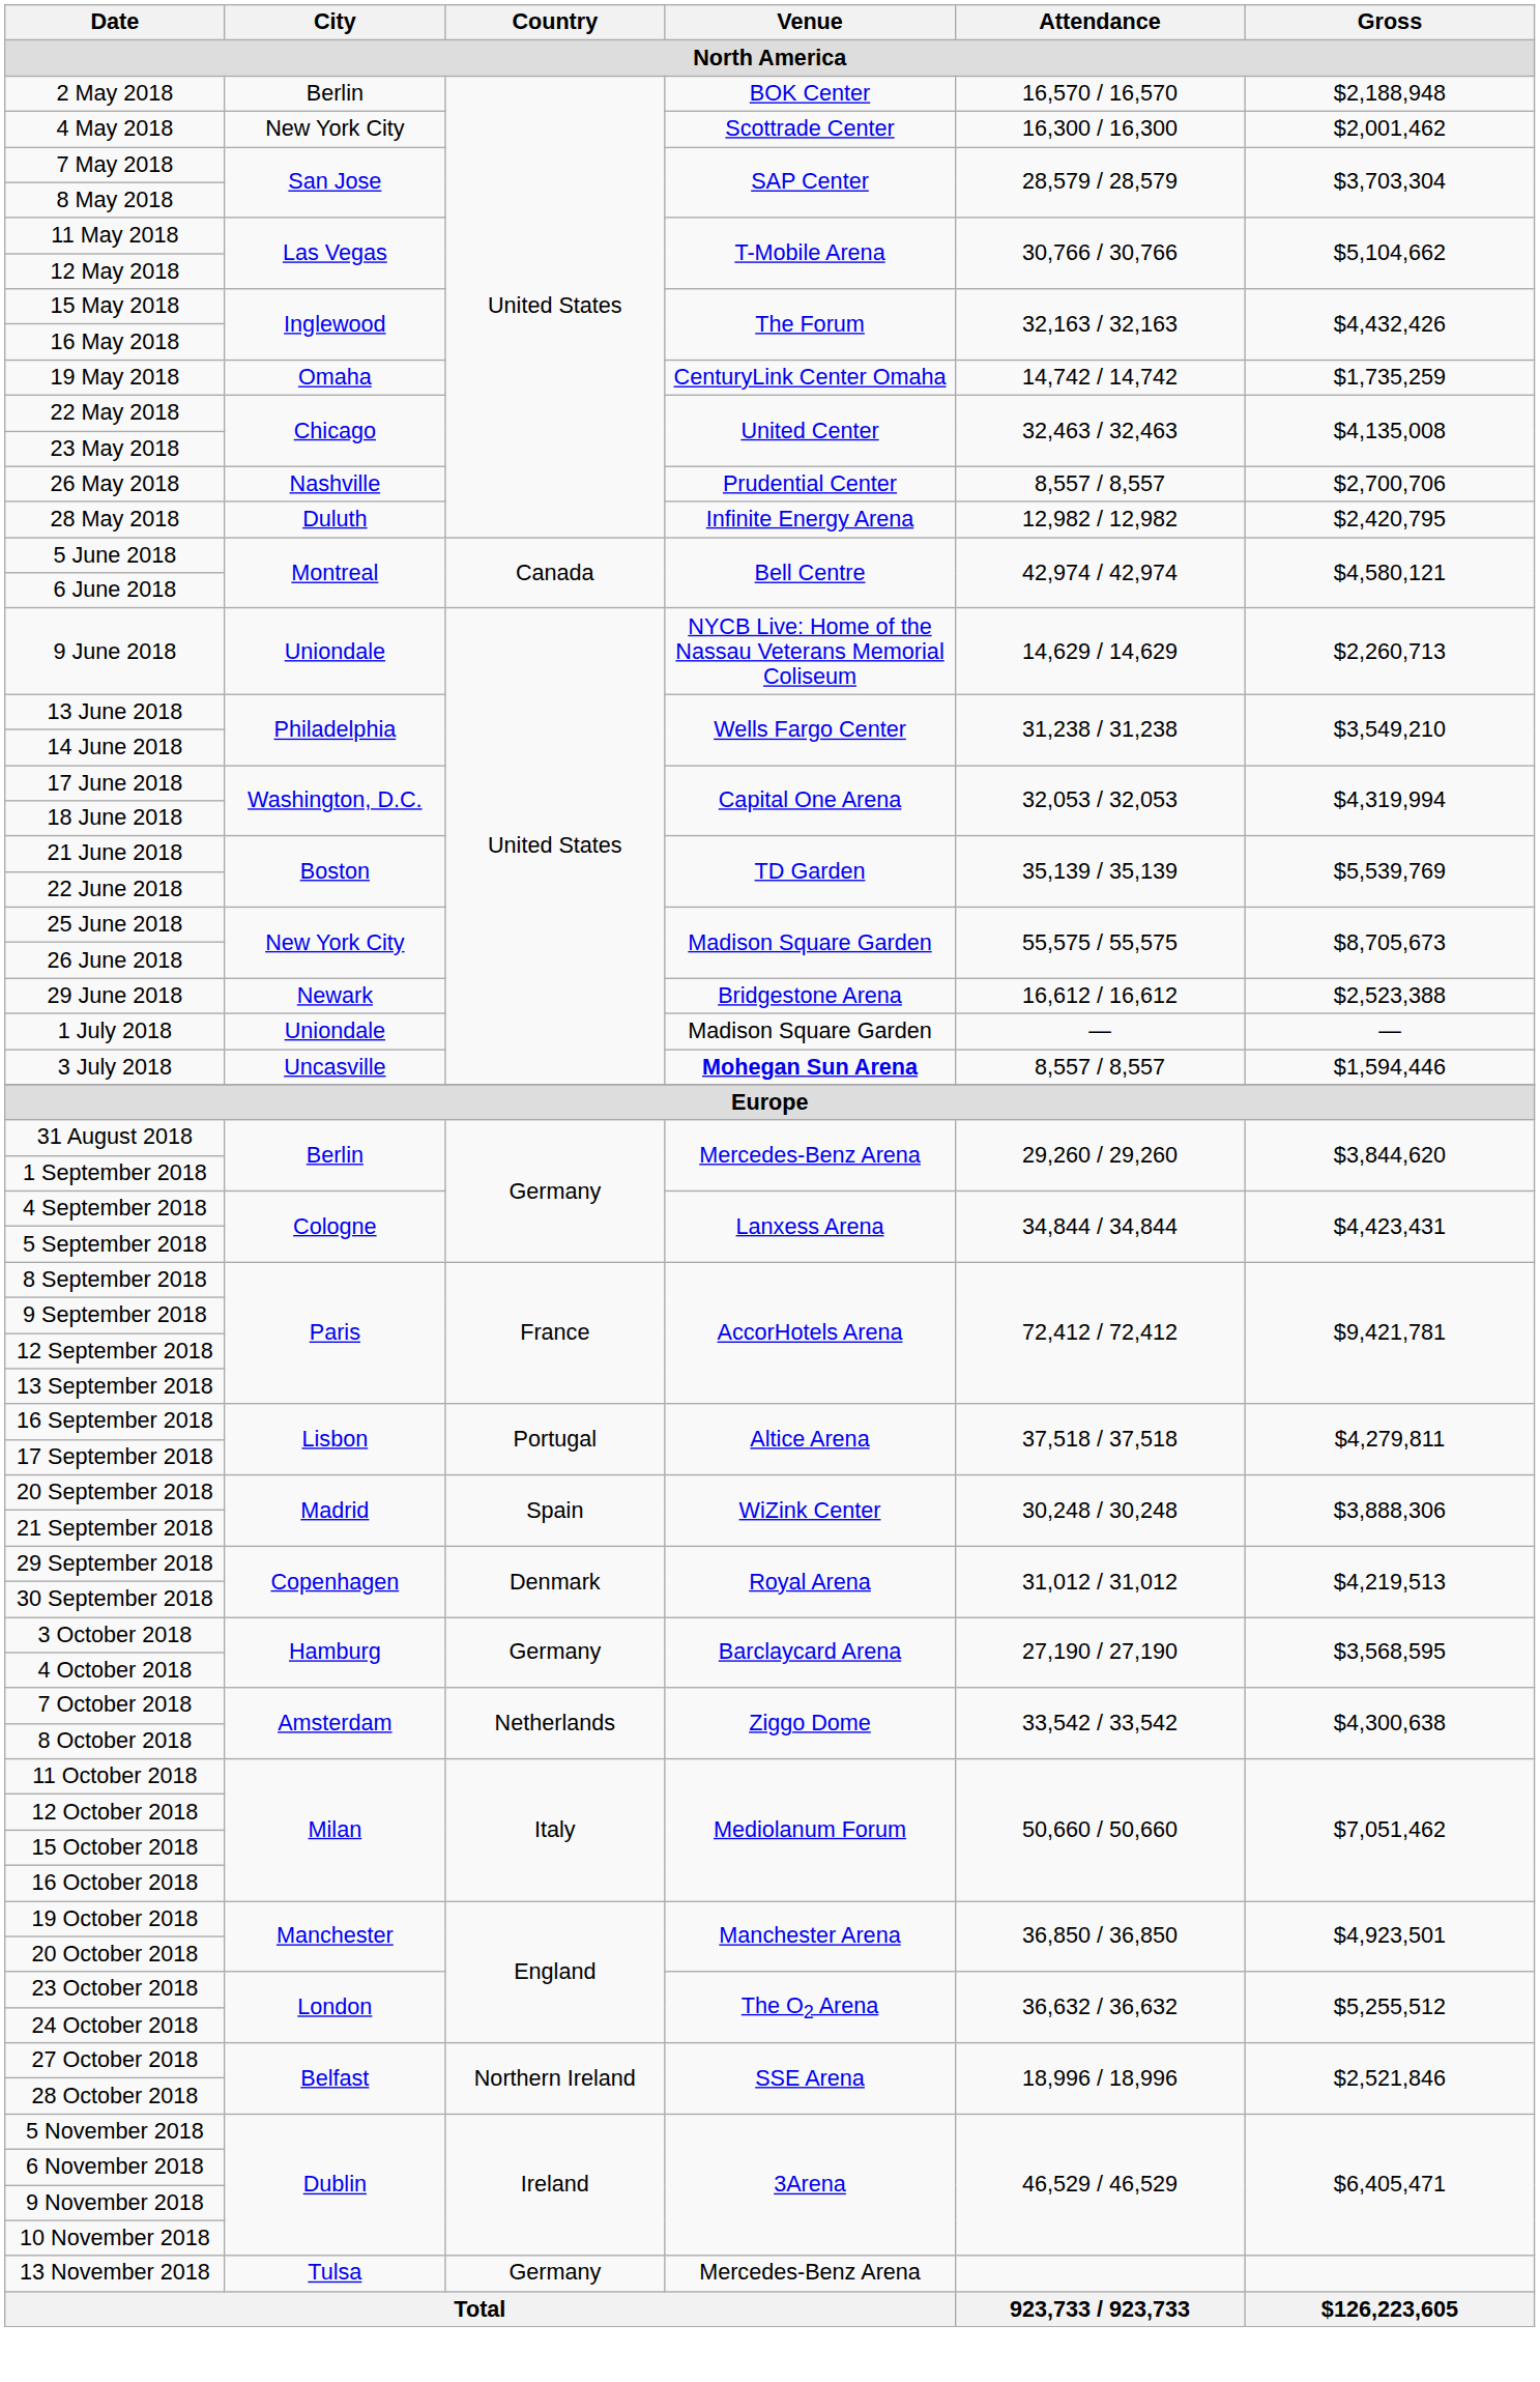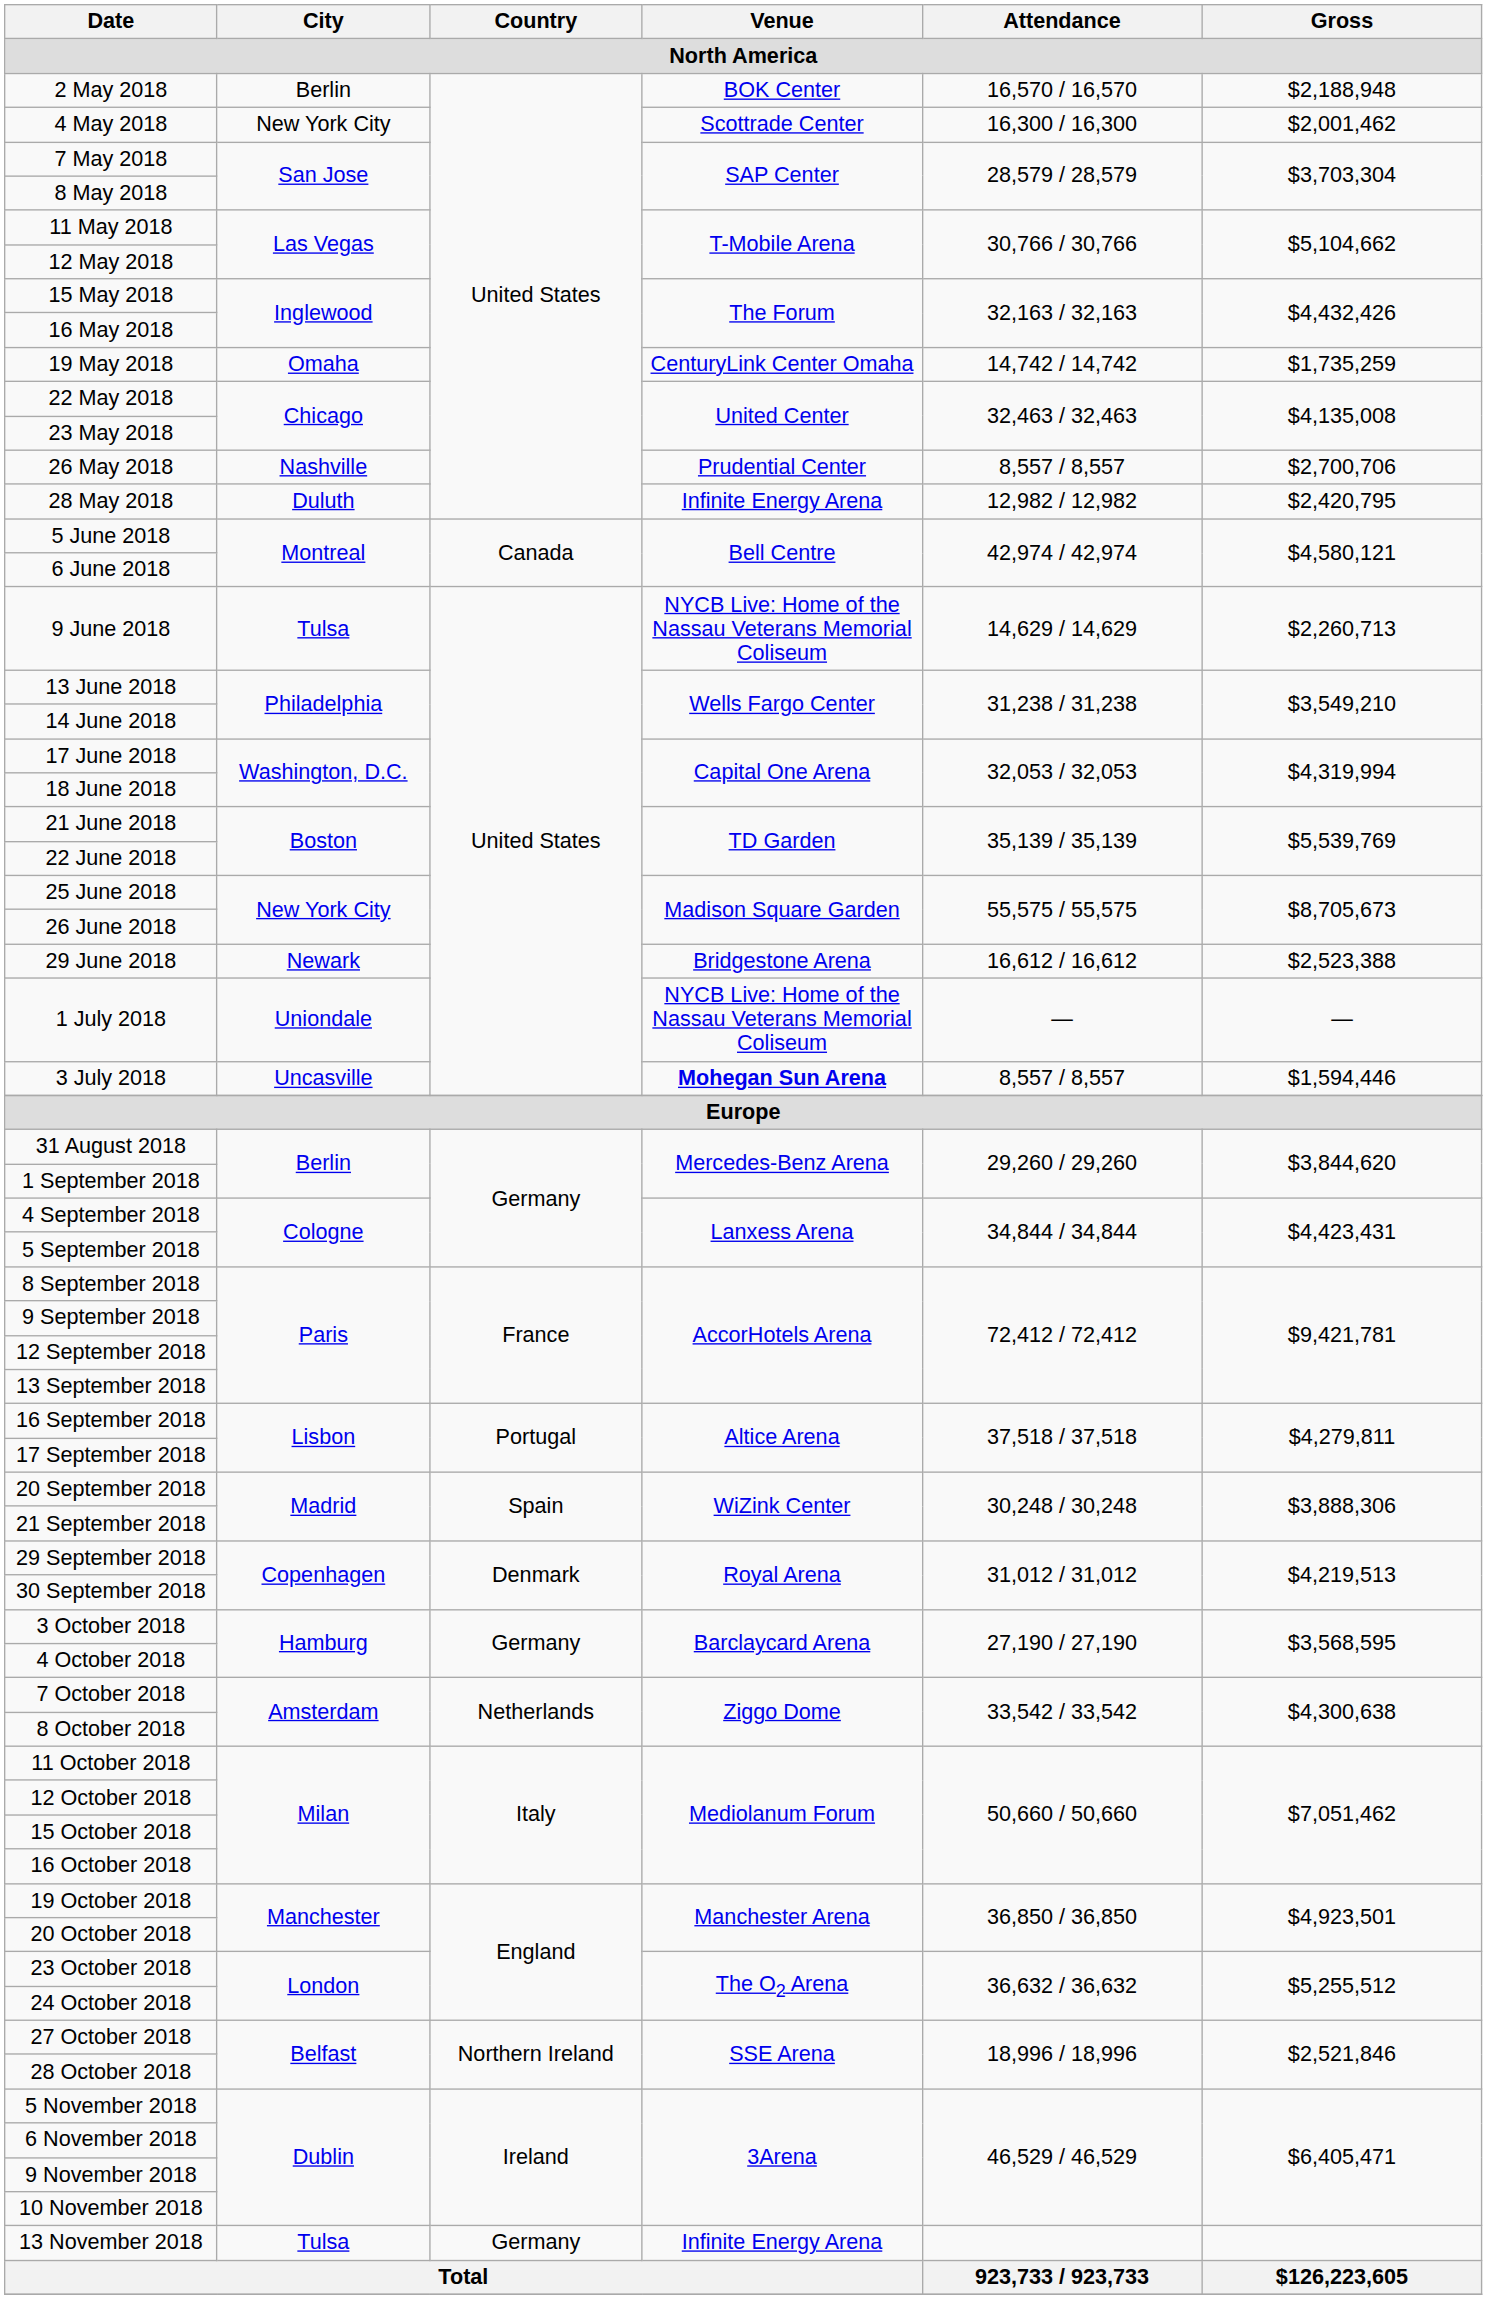 <table class="wikitable" style="text-align:center;">
 <tr>
 <th width="150">Date</th>
 <th width="150">City</th>
 <th width="150">Country</th>
 <th width="200">Venue</th>
 <th width="200">Attendance</th>
 <th width="200">Gross</th>
 </tr>
 <tr style="background:#ddd;">
 <td colspan="6"><strong>North America</strong></td>
 </tr>
 <tr>
 <td>2 May 2018</td>
 <td>Berlin</td>
 <td rowspan="13">United States</td>
 <td><a href='#'>BOK Center</a></td>
 <td>16,570 / 16,570</td>
 <td>$2,188,948</td>
 </tr>
 <tr>
 <td>4 May 2018</td>
 <td>New York City</td>
 <td><a href='#'>Scottrade Center</a></td>
 <td>16,300 / 16,300</td>
 <td>$2,001,462</td>
 </tr>
 <tr>
 <td>7 May 2018</td>
 <td rowspan="2"><a href='#'>San Jose</a></td>
 <td rowspan="2"><a href='#'>SAP Center</a></td>
 <td rowspan="2">28,579 / 28,579</td>
 <td rowspan="2">$3,703,304</td>
 </tr>
 <tr>
 <td>8 May 2018</td>
 </tr>
 <tr>
 <td>11 May 2018</td>
 <td rowspan="2"><a href='#'>Las Vegas</a></td>
 <td rowspan="2"><a href='#'>T-Mobile Arena</a></td>
 <td rowspan="2">30,766 / 30,766</td>
 <td rowspan="2">$5,104,662</td>
 </tr>
 <tr>
 <td>12 May 2018</td>
 </tr>
 <tr>
 <td>15 May 2018</td>
 <td rowspan="2"><a href='#'>Inglewood</a></td>
 <td rowspan="2"><a href='#'>The Forum</a></td>
 <td rowspan="2">32,163 / 32,163</td>
 <td rowspan="2">$4,432,426</td>
 </tr>
 <tr>
 <td>16 May 2018</td>
 </tr>
 <tr>
 <td>19 May 2018</td>
 <td><a href='#'>Omaha</a></td>
 <td><a href='#'>CenturyLink Center Omaha</a></td>
 <td>14,742 / 14,742</td>
 <td>$1,735,259</td>
 </tr>
 <tr>
 <td>22 May 2018</td>
 <td rowspan="2"><a href='#'>Chicago</a></td>
 <td rowspan="2"><a href='#'>United Center</a></td>
 <td rowspan="2">32,463 / 32,463</td>
 <td rowspan="2">$4,135,008</td>
 </tr>
 <tr>
 <td>23 May 2018</td>
 </tr>
 <tr>
 <td>26 May 2018</td>
 <td><a href='#'>Nashville</a></td>
 <td><a href='#'>Prudential Center</a></td>
 <td>8,557 / 8,557</td>
 <td>$2,700,706</td>
 </tr>
 <tr>
 <td>28 May 2018</td>
 <td><a href='#'>Duluth</a></td>
 <td><a href='#'>Infinite Energy Arena</a></td>
 <td>12,982 / 12,982</td>
 <td>$2,420,795</td>
 </tr>
 <tr>
 <td>5 June 2018</td>
 <td rowspan="2"><a href='#'>Montreal</a></td>
 <td rowspan="2">Canada</td>
 <td rowspan="2"><a href='#'>Bell Centre</a></td>
 <td rowspan="2">42,974 / 42,974</td>
 <td rowspan="2">$4,580,121</td>
 </tr>
 <tr>
 <td>6 June 2018</td>
 </tr>
 <tr>
 <td>9 June 2018</td>
-<td><a href='#'>Uniondale</a></td>
+<td><a href='#'>Tulsa</a></td>
 <td rowspan="12">United States</td>
 <td><a href='#'>NYCB Live: Home of the Nassau Veterans Memorial Coliseum</a></td>
 <td>14,629 / 14,629</td>
 <td>$2,260,713</td>
 </tr>
 <tr>
 <td>13 June 2018</td>
 <td rowspan="2"><a href='#'>Philadelphia</a></td>
 <td rowspan="2"><a href='#'>Wells Fargo Center</a></td>
 <td rowspan="2">31,238 / 31,238</td>
 <td rowspan="2">$3,549,210</td>
 </tr>
 <tr>
 <td>14 June 2018</td>
 </tr>
 <tr>
 <td>17 June 2018</td>
 <td rowspan="2"><a href='#'>Washington, D.C.</a></td>
 <td rowspan="2"><a href='#'>Capital One Arena</a></td>
 <td rowspan="2">32,053 / 32,053</td>
 <td rowspan="2">$4,319,994</td>
 </tr>
 <tr>
 <td>18 June 2018</td>
 </tr>
 <tr>
 <td>21 June 2018</td>
 <td rowspan="2"><a href='#'>Boston</a></td>
 <td rowspan="2"><a href='#'>TD Garden</a></td>
 <td rowspan="2">35,139 / 35,139</td>
 <td rowspan="2">$5,539,769</td>
 </tr>
 <tr>
 <td>22 June 2018</td>
 </tr>
 <tr>
 <td>25 June 2018</td>
 <td rowspan="2"><a href='#'>New York City</a></td>
 <td rowspan="2"><a href='#'>Madison Square Garden</a></td>
 <td rowspan="2">55,575 / 55,575</td>
 <td rowspan="2">$8,705,673</td>
 </tr>
 <tr>
 <td>26 June 2018</td>
 </tr>
 <tr>
 <td>29 June 2018</td>
 <td><a href='#'>Newark</a></td>
 <td><a href='#'>Bridgestone Arena</a></td>
 <td>16,612 / 16,612</td>
 <td>$2,523,388</td>
 </tr>
 <tr>
 <td>1 July 2018</td>
 <td><a href='#'>Uniondale</a></td>
-<td>Madison Square Garden</td>
+<td><a href='#'>NYCB Live: Home of the Nassau Veterans Memorial Coliseum</a></td>
 <td>—</td>
 <td>—</td>
 </tr>
 <tr>
 <td>3 July 2018</td>
 <td><a href='#'>Uncasville</a></td>
 <td><strong><a href='#'>Mohegan Sun Arena</a></strong></td>
 <td>8,557 / 8,557</td>
 <td>$1,594,446</td>
 </tr>
 <tr>
 </tr>
 <tr style="background:#ddd;">
 <td colspan="6"><strong>Europe</strong></td>
 </tr>
 <tr>
 <td>31 August 2018</td>
 <td rowspan="2"><a href='#'>Berlin</a></td>
 <td rowspan="4">Germany</td>
 <td rowspan="2"><a href='#'>Mercedes-Benz Arena</a></td>
 <td rowspan="2">29,260 / 29,260</td>
 <td rowspan="2">$3,844,620</td>
 </tr>
 <tr>
 <td>1 September 2018</td>
 </tr>
 <tr>
 <td>4 September 2018</td>
 <td rowspan="2"><a href='#'>Cologne</a></td>
 <td rowspan="2"><a href='#'>Lanxess Arena</a></td>
 <td rowspan="2">34,844 / 34,844</td>
 <td rowspan="2">$4,423,431</td>
 </tr>
 <tr>
 <td>5 September 2018</td>
 </tr>
 <tr>
 <td>8 September 2018</td>
 <td rowspan="4"><a href='#'>Paris</a></td>
 <td rowspan="4">France</td>
 <td rowspan="4"><a href='#'>AccorHotels Arena</a></td>
 <td rowspan="4">72,412 / 72,412</td>
 <td rowspan="4">$9,421,781</td>
 </tr>
 <tr>
 <td>9 September 2018</td>
 </tr>
 <tr>
 <td>12 September 2018</td>
 </tr>
 <tr>
 <td>13 September 2018</td>
 </tr>
 <tr>
 <td>16 September 2018</td>
 <td rowspan="2"><a href='#'>Lisbon</a></td>
 <td rowspan="2">Portugal</td>
 <td rowspan="2"><a href='#'>Altice Arena</a></td>
 <td rowspan="2">37,518 / 37,518</td>
 <td rowspan="2">$4,279,811</td>
 </tr>
 <tr>
 <td>17 September 2018</td>
 </tr>
 <tr>
 <td>20 September 2018</td>
 <td rowspan="2"><a href='#'>Madrid</a></td>
 <td rowspan="2">Spain</td>
 <td rowspan="2"><a href='#'>WiZink Center</a></td>
 <td rowspan="2">30,248 / 30,248</td>
 <td rowspan="2">$3,888,306</td>
 </tr>
 <tr>
 <td>21 September 2018</td>
 </tr>
 <tr>
 <td>29 September 2018</td>
 <td rowspan="2"><a href='#'>Copenhagen</a></td>
 <td rowspan="2">Denmark</td>
 <td rowspan="2"><a href='#'>Royal Arena</a></td>
 <td rowspan="2">31,012 / 31,012</td>
 <td rowspan="2">$4,219,513</td>
 </tr>
 <tr>
 <td>30 September 2018</td>
 </tr>
 <tr>
 <td>3 October 2018</td>
 <td rowspan="2"><a href='#'>Hamburg</a></td>
 <td rowspan="2">Germany</td>
 <td rowspan="2"><a href='#'>Barclaycard Arena</a></td>
 <td rowspan="2">27,190 / 27,190</td>
 <td rowspan="2">$3,568,595</td>
 </tr>
 <tr>
 <td>4 October 2018</td>
 </tr>
 <tr>
 <td>7 October 2018</td>
 <td rowspan="2"><a href='#'>Amsterdam</a></td>
 <td rowspan="2">Netherlands</td>
 <td rowspan="2"><a href='#'>Ziggo Dome</a></td>
 <td rowspan="2">33,542 / 33,542</td>
 <td rowspan="2">$4,300,638</td>
 </tr>
 <tr>
 <td>8 October 2018</td>
 </tr>
 <tr>
 <td>11 October 2018</td>
 <td rowspan="4"><a href='#'>Milan</a></td>
 <td rowspan="4">Italy</td>
 <td rowspan="4"><a href='#'>Mediolanum Forum</a></td>
 <td rowspan="4">50,660 / 50,660</td>
 <td rowspan="4">$7,051,462</td>
 </tr>
 <tr>
 <td>12 October 2018</td>
 </tr>
 <tr>
 <td>15 October 2018</td>
 </tr>
 <tr>
 <td>16 October 2018</td>
 </tr>
 <tr>
 <td>19 October 2018</td>
 <td rowspan="2"><a href='#'>Manchester</a></td>
 <td rowspan="4">England</td>
 <td rowspan="2"><a href='#'>Manchester Arena</a></td>
 <td rowspan="2">36,850 / 36,850</td>
 <td rowspan="2">$4,923,501</td>
 </tr>
 <tr>
 <td>20 October 2018</td>
 </tr>
 <tr>
 <td>23 October 2018</td>
 <td rowspan="2"><a href='#'>London</a></td>
 <td rowspan="2"><a href='#'>The O<sub>2</sub> Arena</a></td>
 <td rowspan="2">36,632 / 36,632</td>
 <td rowspan="2">$5,255,512</td>
 </tr>
 <tr>
 <td>24 October 2018</td>
 </tr>
 <tr>
 <td>27 October 2018</td>
 <td rowspan="2"><a href='#'>Belfast</a></td>
 <td rowspan="2">Northern Ireland</td>
 <td rowspan="2"><a href='#'>SSE Arena</a></td>
 <td rowspan="2">18,996 / 18,996</td>
 <td rowspan="2">$2,521,846</td>
 </tr>
 <tr>
 <td>28 October 2018</td>
 </tr>
 <tr>
 <td>5 November 2018</td>
 <td rowspan="4"><a href='#'>Dublin</a></td>
 <td rowspan="4">Ireland</td>
 <td rowspan="4"><a href='#'>3Arena</a></td>
 <td rowspan="4">46,529 / 46,529</td>
 <td rowspan="4">$6,405,471</td>
 </tr>
 <tr>
 <td>6 November 2018</td>
 </tr>
 <tr>
 <td>9 November 2018</td>
 </tr>
 <tr>
 <td>10 November 2018</td>
 </tr>
 <tr>
 <td>13 November 2018</td>
 <td><a href='#'>Tulsa</a></td>
 <td>Germany</td>
-<td>Mercedes-Benz Arena</td>
+<td><a href='#'>Infinite Energy Arena</a></td>
 <td></td>
 <td></td>
 </tr>
 <tr>
 <th colspan="4">Total</th>
 <th>923,733 / 923,733</th>
 <th>$126,223,605</th>
 </tr>
 <tr>
 </tr>
 </table>
